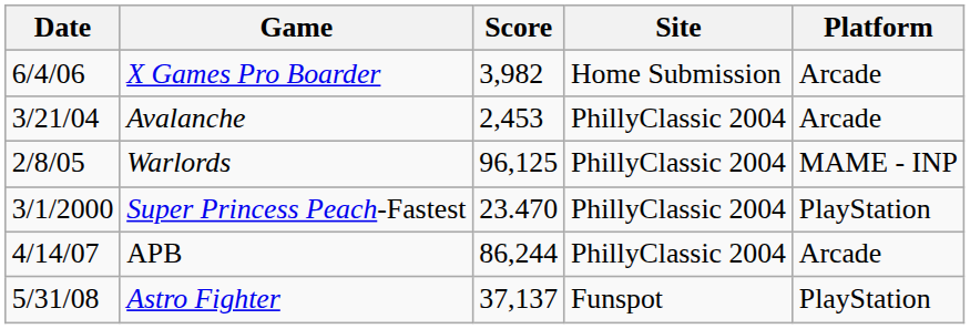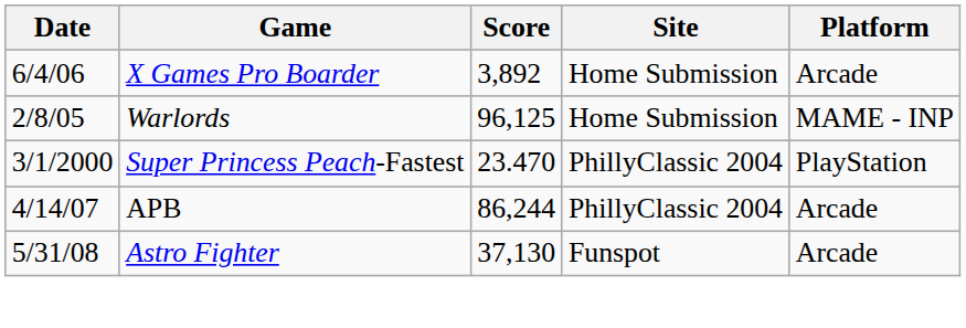 <table class="wikitable">
 <tr>
 <th>Date</th>
 <th>Game</th>
 <th>Score</th>
 <th>Site</th>
 <th>Platform</th>
 </tr>
 <tr>
 <td>6/4/06</td>
 <td><em><a href='#'>X Games Pro Boarder</a></em></td>
-<td>3,982</td>
+<td>3,892</td>
 <td>Home Submission</td>
-<td>Arcade</td>
-</tr>
-<tr>
-<td>3/21/04</td>
-<td><em>Avalanche</em></td>
-<td>2,453</td>
-<td>PhillyClassic 2004</td>
 <td>Arcade</td>
 </tr>
 <tr>
 <td>2/8/05</td>
 <td><em>Warlords</em></td>
 <td>96,125</td>
-<td>PhillyClassic 2004</td>
+<td>Home Submission</td>
 <td>MAME - INP</td>
 </tr>
 <tr>
 <td>3/1/2000</td>
 <td><em><a href='#'>Super Princess Peach</a></em>-Fastest</td>
 <td>23.470</td>
 <td>PhillyClassic 2004</td>
 <td>PlayStation</td>
 </tr>
 <tr>
 <td>4/14/07</td>
 <td>APB</td>
 <td>86,244</td>
 <td>PhillyClassic 2004</td>
 <td>Arcade</td>
 </tr>
 <tr>
 <td>5/31/08</td>
 <td><em><a href='#'>Astro Fighter</a></em></td>
-<td>37,137</td>
+<td>37,130</td>
 <td>Funspot</td>
-<td>PlayStation</td>
+<td>Arcade</td>
 </tr>
 </table>
